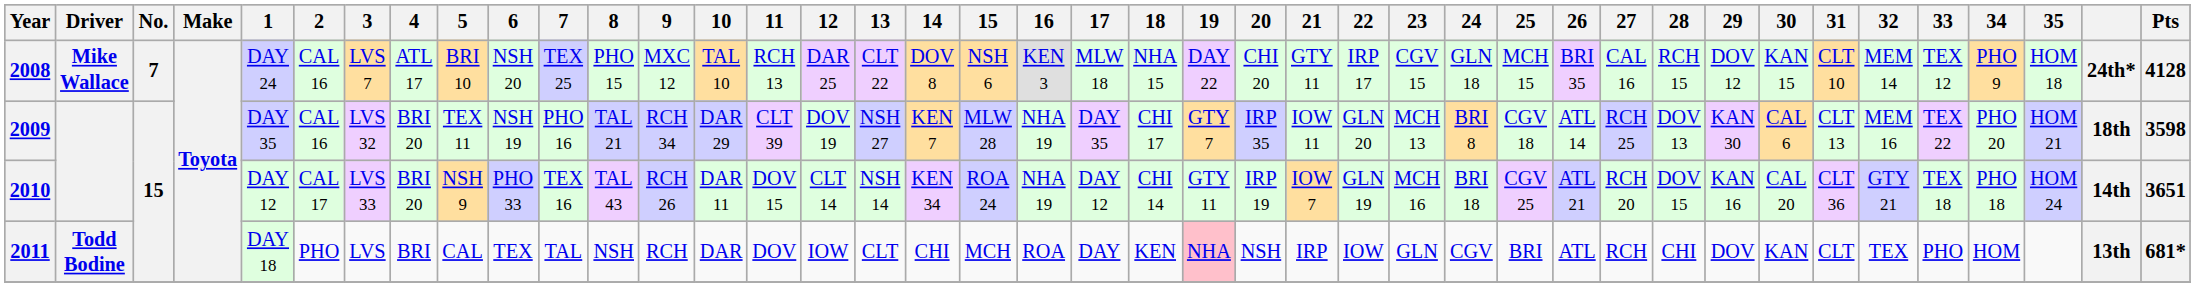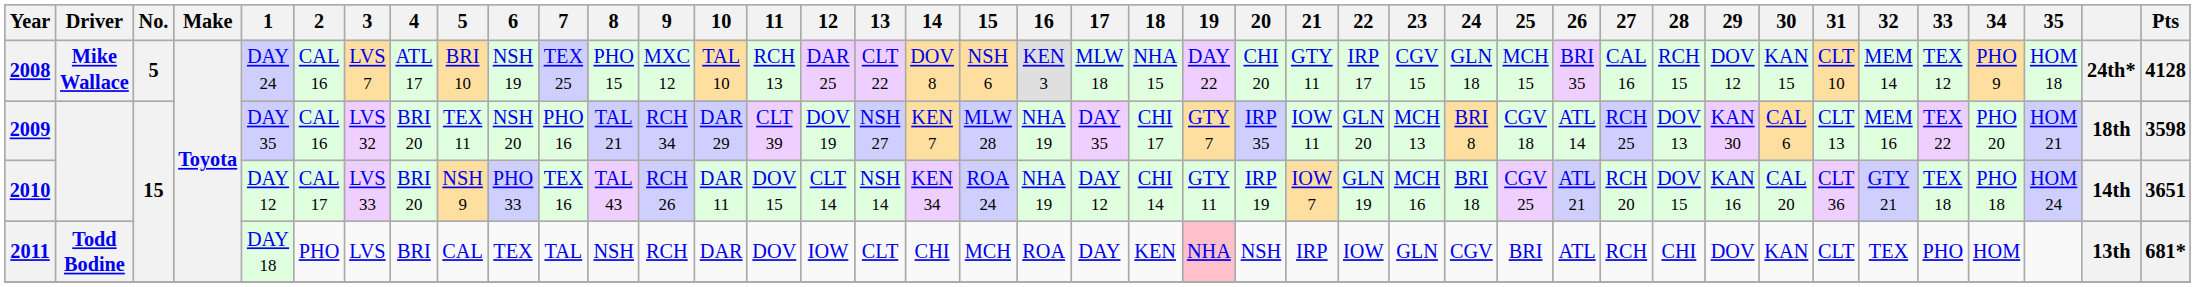 <table class="wikitable" style="text-align:center; font-size:75%">
 <tr>
 <th>Year</th>
 <th>Driver</th>
 <th>No.</th>
 <th>Make</th>
 <th>1</th>
 <th>2</th>
 <th>3</th>
 <th>4</th>
 <th>5</th>
 <th>6</th>
 <th>7</th>
 <th>8</th>
 <th>9</th>
 <th>10</th>
 <th>11</th>
 <th>12</th>
 <th>13</th>
 <th>14</th>
 <th>15</th>
 <th>16</th>
 <th>17</th>
 <th>18</th>
 <th>19</th>
 <th>20</th>
 <th>21</th>
 <th>22</th>
 <th>23</th>
 <th>24</th>
 <th>25</th>
 <th>26</th>
 <th>27</th>
 <th>28</th>
 <th>29</th>
 <th>30</th>
 <th>31</th>
 <th>32</th>
 <th>33</th>
 <th>34</th>
 <th>35</th>
 <th></th>
 <th>Pts</th>
 </tr>
 <tr>
 <th><a href='#'>2008</a></th>
 <th><a href='#'>Mike Wallace</a></th>
-<th>7</th>
+<th>5</th>
 <th rowspan=4><a href='#'>Toyota</a></th>
 <td style="background:#CFCFFF;"><a href='#'>DAY</a><br><small>24</small></td>
 <td style="background:#DFFFDF;"><a href='#'>CAL</a><br><small>16</small></td>
 <td style="background:#FFDF9F;"><a href='#'>LVS</a><br><small>7</small></td>
 <td style="background:#DFFFDF;"><a href='#'>ATL</a><br><small>17</small></td>
 <td style="background:#FFDF9F;"><a href='#'>BRI</a><br><small>10</small></td>
-<td style="background:#DFFFDF;"><a href='#'>NSH</a><br><small>20</small></td>
+<td style="background:#DFFFDF;"><a href='#'>NSH</a><br><small>19</small></td>
 <td style="background:#CFCFFF;"><a href='#'>TEX</a><br><small>25</small></td>
 <td style="background:#DFFFDF;"><a href='#'>PHO</a><br><small>15</small></td>
 <td style="background:#DFFFDF;"><a href='#'>MXC</a><br><small>12</small></td>
 <td style="background:#FFDF9F;"><a href='#'>TAL</a><br><small>10</small></td>
 <td style="background:#DFFFDF;"><a href='#'>RCH</a><br><small>13</small></td>
 <td style="background:#EFCFFF;"><a href='#'>DAR</a><br><small>25</small></td>
 <td style="background:#EFCFFF;"><a href='#'>CLT</a><br><small>22</small></td>
 <td style="background:#FFDF9F;"><a href='#'>DOV</a><br><small>8</small></td>
 <td style="background:#FFDF9F;"><a href='#'>NSH</a><br><small>6</small></td>
 <td style="background:#DFDFDF;"><a href='#'>KEN</a><br><small>3</small></td>
 <td style="background:#DFFFDF;"><a href='#'>MLW</a><br><small>18</small></td>
 <td style="background:#DFFFDF;"><a href='#'>NHA</a><br><small>15</small></td>
 <td style="background:#EFCFFF;"><a href='#'>DAY</a><br><small>22</small></td>
 <td style="background:#DFFFDF;"><a href='#'>CHI</a><br><small>20</small></td>
 <td style="background:#DFFFDF;"><a href='#'>GTY</a><br><small>11</small></td>
 <td style="background:#DFFFDF;"><a href='#'>IRP</a><br><small>17</small></td>
 <td style="background:#DFFFDF;"><a href='#'>CGV</a><br><small>15</small></td>
 <td style="background:#DFFFDF;"><a href='#'>GLN</a><br><small>18</small></td>
 <td style="background:#DFFFDF;"><a href='#'>MCH</a><br><small>15</small></td>
 <td style="background:#EFCFFF;"><a href='#'>BRI</a><br><small>35</small></td>
 <td style="background:#DFFFDF;"><a href='#'>CAL</a><br><small>16</small></td>
 <td style="background:#DFFFDF;"><a href='#'>RCH</a><br><small>15</small></td>
 <td style="background:#DFFFDF;"><a href='#'>DOV</a><br><small>12</small></td>
 <td style="background:#DFFFDF;"><a href='#'>KAN</a><br><small>15</small></td>
 <td style="background:#FFDF9F;"><a href='#'>CLT</a><br><small>10</small></td>
 <td style="background:#DFFFDF;"><a href='#'>MEM</a><br><small>14</small></td>
 <td style="background:#DFFFDF;"><a href='#'>TEX</a><br><small>12</small></td>
 <td style="background:#FFDF9F;"><a href='#'>PHO</a><br><small>9</small></td>
 <td style="background:#DFFFDF;"><a href='#'>HOM</a><br><small>18</small></td>
 <th>24th*</th>
 <th>4128</th>
 </tr>
 <tr>
 <th><a href='#'>2009</a></th>
 <th rowspan=2></th>
 <th rowspan=3>15</th>
 <td style="background:#CFCFFF;"><a href='#'>DAY</a><br><small>35</small></td>
 <td style="background:#DFFFDF;"><a href='#'>CAL</a><br><small>16</small></td>
 <td style="background:#EFCFFF;"><a href='#'>LVS</a><br><small>32</small></td>
 <td style="background:#DFFFDF;"><a href='#'>BRI</a><br><small>20</small></td>
 <td style="background:#DFFFDF;"><a href='#'>TEX</a><br><small>11</small></td>
-<td style="background:#DFFFDF;"><a href='#'>NSH</a><br><small>19</small></td>
+<td style="background:#DFFFDF;"><a href='#'>NSH</a><br><small>20</small></td>
 <td style="background:#DFFFDF;"><a href='#'>PHO</a><br><small>16</small></td>
 <td style="background:#CFCFFF;"><a href='#'>TAL</a><br><small>21</small></td>
 <td style="background:#CFCFFF;"><a href='#'>RCH</a><br><small>34</small></td>
 <td style="background:#CFCFFF;"><a href='#'>DAR</a><br><small>29</small></td>
 <td style="background:#EFCFFF;"><a href='#'>CLT</a><br><small>39</small></td>
 <td style="background:#DFFFDF;"><a href='#'>DOV</a><br><small>19</small></td>
 <td style="background:#CFCFFF;"><a href='#'>NSH</a><br><small>27</small></td>
 <td style="background:#FFDF9F;"><a href='#'>KEN</a><br><small>7</small></td>
 <td style="background:#CFCFFF;"><a href='#'>MLW</a><br><small>28</small></td>
 <td style="background:#DFFFDF;"><a href='#'>NHA</a><br><small>19</small></td>
 <td style="background:#EFCFFF;"><a href='#'>DAY</a><br><small>35</small></td>
 <td style="background:#DFFFDF;"><a href='#'>CHI</a><br><small>17</small></td>
 <td style="background:#FFDF9F;"><a href='#'>GTY</a><br><small>7</small></td>
 <td style="background:#CFCFFF;"><a href='#'>IRP</a><br><small>35</small></td>
 <td style="background:#DFFFDF;"><a href='#'>IOW</a><br><small>11</small></td>
 <td style="background:#DFFFDF;"><a href='#'>GLN</a><br><small>20</small></td>
 <td style="background:#DFFFDF;"><a href='#'>MCH</a><br><small>13</small></td>
 <td style="background:#FFDF9F;"><a href='#'>BRI</a><br><small>8</small></td>
 <td style="background:#DFFFDF;"><a href='#'>CGV</a><br><small>18</small></td>
 <td style="background:#DFFFDF;"><a href='#'>ATL</a><br><small>14</small></td>
 <td style="background:#CFCFFF;"><a href='#'>RCH</a><br><small>25</small></td>
 <td style="background:#DFFFDF;"><a href='#'>DOV</a><br><small>13</small></td>
 <td style="background:#EFCFFF;"><a href='#'>KAN</a><br><small>30</small></td>
 <td style="background:#FFDF9F;"><a href='#'>CAL</a><br><small>6</small></td>
 <td style="background:#DFFFDF;"><a href='#'>CLT</a><br><small>13</small></td>
 <td style="background:#DFFFDF;"><a href='#'>MEM</a><br><small>16</small></td>
 <td style="background:#EFCFFF;"><a href='#'>TEX</a><br><small>22</small></td>
 <td style="background:#DFFFDF;"><a href='#'>PHO</a><br><small>20</small></td>
 <td style="background:#CFCFFF;"><a href='#'>HOM</a><br><small>21</small></td>
 <th>18th</th>
 <th>3598</th>
 </tr>
 <tr>
 <th><a href='#'>2010</a></th>
 <td style="background:#DFFFDF;"><a href='#'>DAY</a><br><small>12</small></td>
 <td style="background:#DFFFDF;"><a href='#'>CAL</a><br><small>17</small></td>
 <td style="background:#EFCFFF;"><a href='#'>LVS</a><br><small>33</small></td>
 <td style="background:#DFFFDF;"><a href='#'>BRI</a><br><small>20</small></td>
 <td style="background:#FFDF9F;"><a href='#'>NSH</a><br><small>9</small></td>
 <td style="background:#CFCFFF;"><a href='#'>PHO</a><br><small>33</small></td>
 <td style="background:#DFFFDF;"><a href='#'>TEX</a><br><small>16</small></td>
 <td style="background:#EFCFFF;"><a href='#'>TAL</a><br><small>43</small></td>
 <td style="background:#CFCFFF;"><a href='#'>RCH</a><br><small>26</small></td>
 <td style="background:#DFFFDF;"><a href='#'>DAR</a><br><small>11</small></td>
 <td style="background:#DFFFDF;"><a href='#'>DOV</a><br><small>15</small></td>
 <td style="background:#DFFFDF;"><a href='#'>CLT</a><br><small>14</small></td>
 <td style="background:#DFFFDF;"><a href='#'>NSH</a><br><small>14</small></td>
 <td style="background:#EFCFFF;"><a href='#'>KEN</a><br><small>34</small></td>
 <td style="background:#CFCFFF;"><a href='#'>ROA</a><br><small>24</small></td>
 <td style="background:#DFFFDF;"><a href='#'>NHA</a><br><small>19</small></td>
 <td style="background:#DFFFDF;"><a href='#'>DAY</a><br><small>12</small></td>
 <td style="background:#DFFFDF;"><a href='#'>CHI</a><br><small>14</small></td>
 <td style="background:#DFFFDF;"><a href='#'>GTY</a><br><small>11</small></td>
 <td style="background:#DFFFDF;"><a href='#'>IRP</a><br><small>19</small></td>
 <td style="background:#FFDF9F;"><a href='#'>IOW</a><br><small>7</small></td>
 <td style="background:#DFFFDF;"><a href='#'>GLN</a><br><small>19</small></td>
 <td style="background:#DFFFDF;"><a href='#'>MCH</a><br><small>16</small></td>
 <td style="background:#DFFFDF;"><a href='#'>BRI</a><br><small>18</small></td>
 <td style="background:#EFCFFF;"><a href='#'>CGV</a><br><small>25</small></td>
 <td style="background:#CFCFFF;"><a href='#'>ATL</a><br><small>21</small></td>
 <td style="background:#DFFFDF;"><a href='#'>RCH</a><br><small>20</small></td>
 <td style="background:#DFFFDF;"><a href='#'>DOV</a><br><small>15</small></td>
 <td style="background:#DFFFDF;"><a href='#'>KAN</a><br><small>16</small></td>
 <td style="background:#DFFFDF;"><a href='#'>CAL</a><br><small>20</small></td>
 <td style="background:#EFCFFF;"><a href='#'>CLT</a><br><small>36</small></td>
 <td style="background:#CFCFFF;"><a href='#'>GTY</a><br><small>21</small></td>
 <td style="background:#DFFFDF;"><a href='#'>TEX</a><br><small>18</small></td>
 <td style="background:#DFFFDF;"><a href='#'>PHO</a><br><small>18</small></td>
 <td style="background:#CFCFFF;"><a href='#'>HOM</a><br><small>24</small></td>
 <th>14th</th>
 <th>3651</th>
 </tr>
 <tr>
 <th><a href='#'>2011</a></th>
 <th><a href='#'>Todd Bodine</a></th>
 <td style="background:#DFFFDF;"><a href='#'>DAY</a><br><small>18</small></td>
 <td><a href='#'>PHO</a></td>
 <td><a href='#'>LVS</a></td>
 <td><a href='#'>BRI</a></td>
 <td><a href='#'>CAL</a></td>
 <td><a href='#'>TEX</a></td>
 <td><a href='#'>TAL</a></td>
 <td><a href='#'>NSH</a></td>
 <td><a href='#'>RCH</a></td>
 <td><a href='#'>DAR</a></td>
 <td><a href='#'>DOV</a></td>
 <td><a href='#'>IOW</a></td>
 <td><a href='#'>CLT</a></td>
 <td><a href='#'>CHI</a></td>
 <td><a href='#'>MCH</a></td>
 <td><a href='#'>ROA</a></td>
 <td><a href='#'>DAY</a></td>
 <td><a href='#'>KEN</a></td>
 <td style="background: pink;"><a href='#'>NHA</a></td>
 <td><a href='#'>NSH</a></td>
 <td><a href='#'>IRP</a></td>
 <td><a href='#'>IOW</a></td>
 <td><a href='#'>GLN</a></td>
 <td><a href='#'>CGV</a></td>
 <td><a href='#'>BRI</a></td>
 <td><a href='#'>ATL</a></td>
 <td><a href='#'>RCH</a></td>
 <td><a href='#'>CHI</a></td>
 <td><a href='#'>DOV</a></td>
 <td><a href='#'>KAN</a></td>
 <td><a href='#'>CLT</a></td>
 <td><a href='#'>TEX</a></td>
 <td><a href='#'>PHO</a></td>
 <td><a href='#'>HOM</a></td>
 <td></td>
 <th>13th</th>
 <th>681*</th>
 </tr>
 <tr>
 </tr>
 </table>
